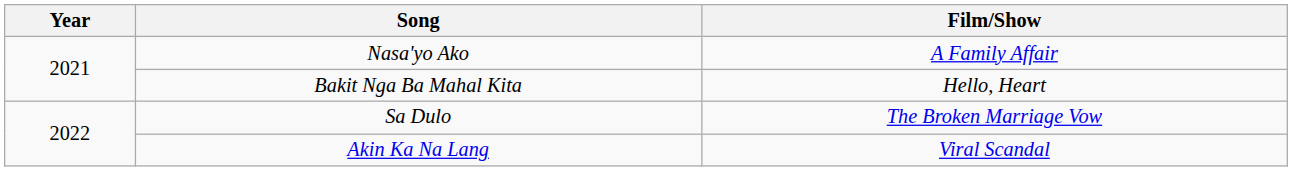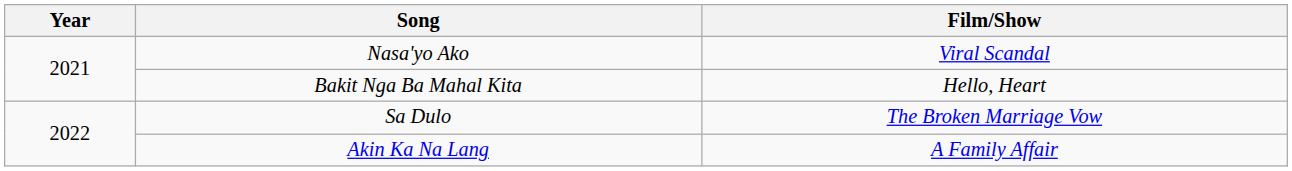 <table class="wikitable" style="text-align:center; font-size:100%; width:80%">
 <tr>
 <th>Year</th>
 <th>Song</th>
 <th>Film/Show</th>
 </tr>
 <tr>
 <td rowspan="2">2021</td>
 <td><em>Nasa'yo Ako</em></td>
-<td><a href='#'><em>A Family Affair</em></a></td>
+<td><em><a href='#'>Viral Scandal</a></em></td>
 </tr>
 <tr>
 <td><em>Bakit Nga Ba Mahal Kita</em></td>
 <td><em>Hello, Heart</em></td>
 </tr>
 <tr>
 <td rowspan="2">2022</td>
 <td><em>Sa Dulo</em></td>
 <td><em><a href='#'>The Broken Marriage Vow</a></em></td>
 </tr>
 <tr>
 <td><em><a href='#'>Akin Ka Na Lang</a></em></td>
-<td><em><a href='#'>Viral Scandal</a></em></td>
+<td><a href='#'><em>A Family Affair</em></a></td>
 </tr>
 </table>
